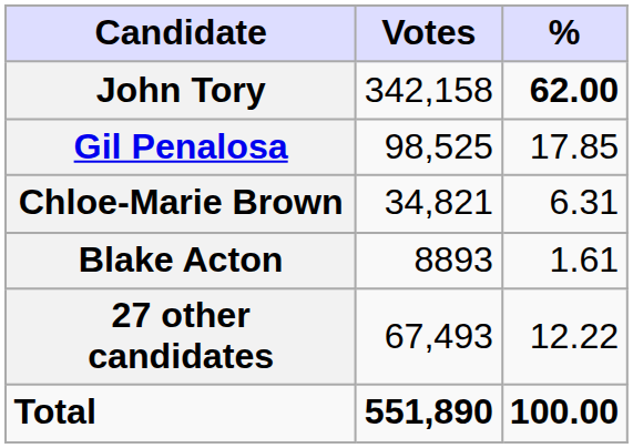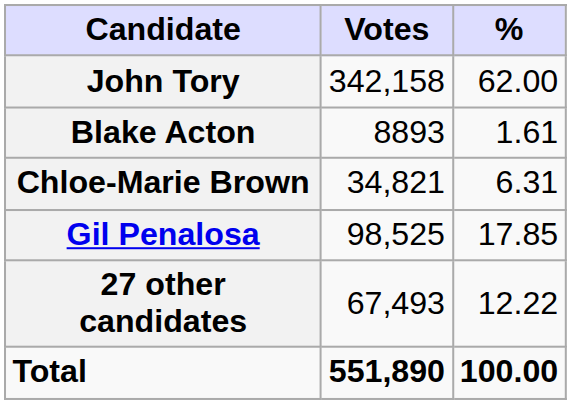 <table class="wikitable sortable plainrowheaders">
 <tr style="background-color:#E9E9E9">
 </tr>
 <tr>
 <th scope="col" style="background:#ddf; width:150px;">Candidate</th>
 <th scope="col" style="background:#ddf;">Votes</th>
 <th scope="col" style="background:#ddf;">%</th>
 </tr>
 <tr>
 <th scope="row">John Tory</th>
 <td align="right">342,158</td>
-<td align="right"><strong>62.00</strong></td>
+<td align="right">62.00</td>
 </tr>
 <tr>
-<th scope="row"><a href='#'>Gil Penalosa</a></th>
-<td align="right">98,525</td>
-<td align="right">17.85</td>
+<th scope="row">Blake Acton</th>
+<td align="right">8893</td>
+<td align="right">1.61</td>
 </tr>
 <tr>
 <th scope="row">Chloe-Marie Brown</th>
 <td align="right">34,821</td>
 <td align="right">6.31</td>
 </tr>
 <tr>
-<th scope="row">Blake Acton</th>
-<td align="right">8893</td>
-<td align="right">1.61</td>
+<th scope="row"><a href='#'>Gil Penalosa</a></th>
+<td align="right">98,525</td>
+<td align="right">17.85</td>
 </tr>
 <tr>
 <th scope="row">27 other candidates</th>
 <td align="right">67,493</td>
 <td align="right">12.22</td>
 </tr>
 <tr>
 <td><strong>Total</strong></td>
 <td><strong>551,890</strong></td>
 <td><strong>100.00</strong></td>
 </tr>
 </table>
